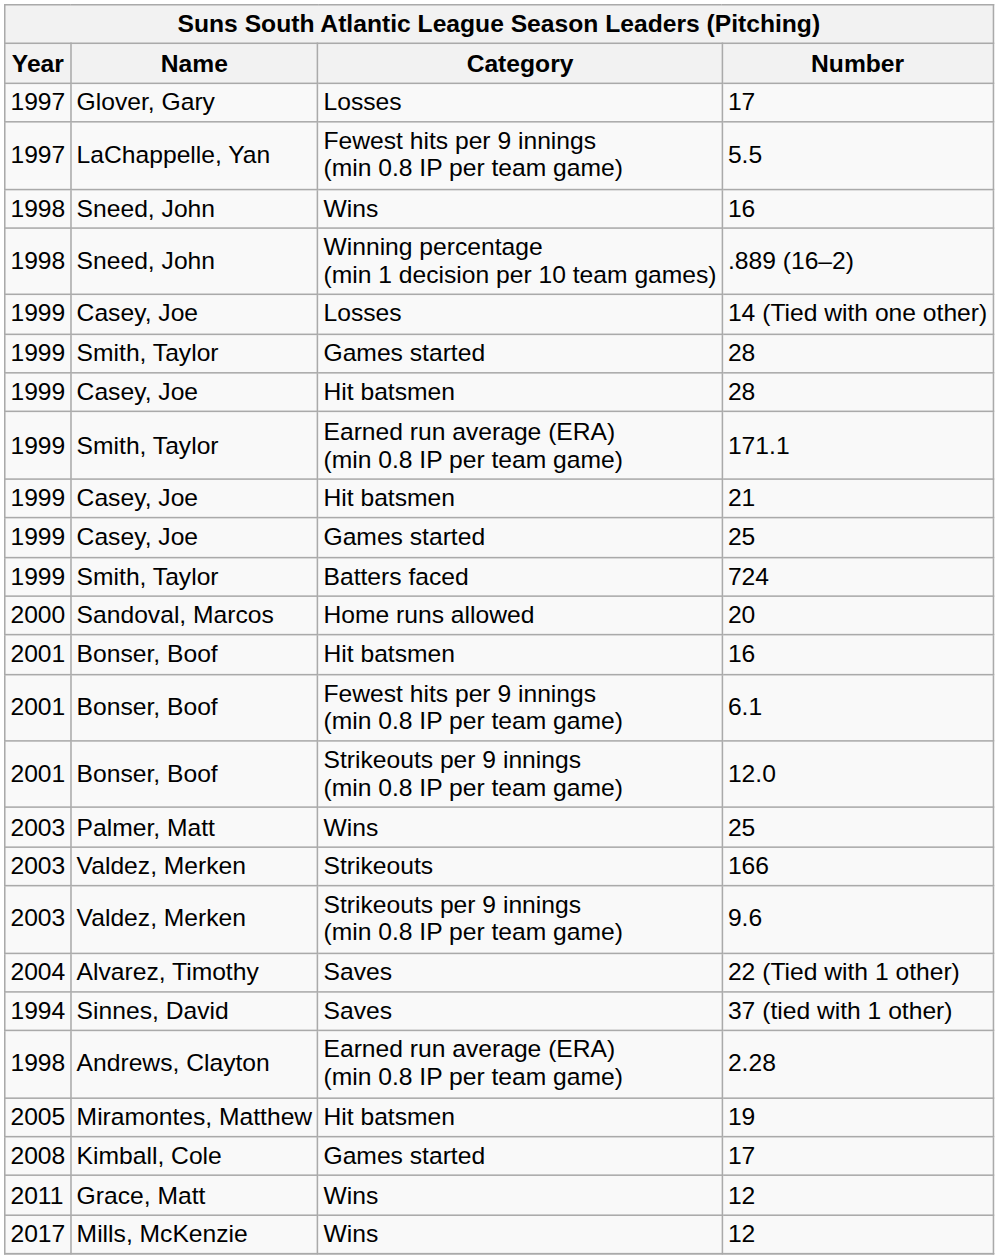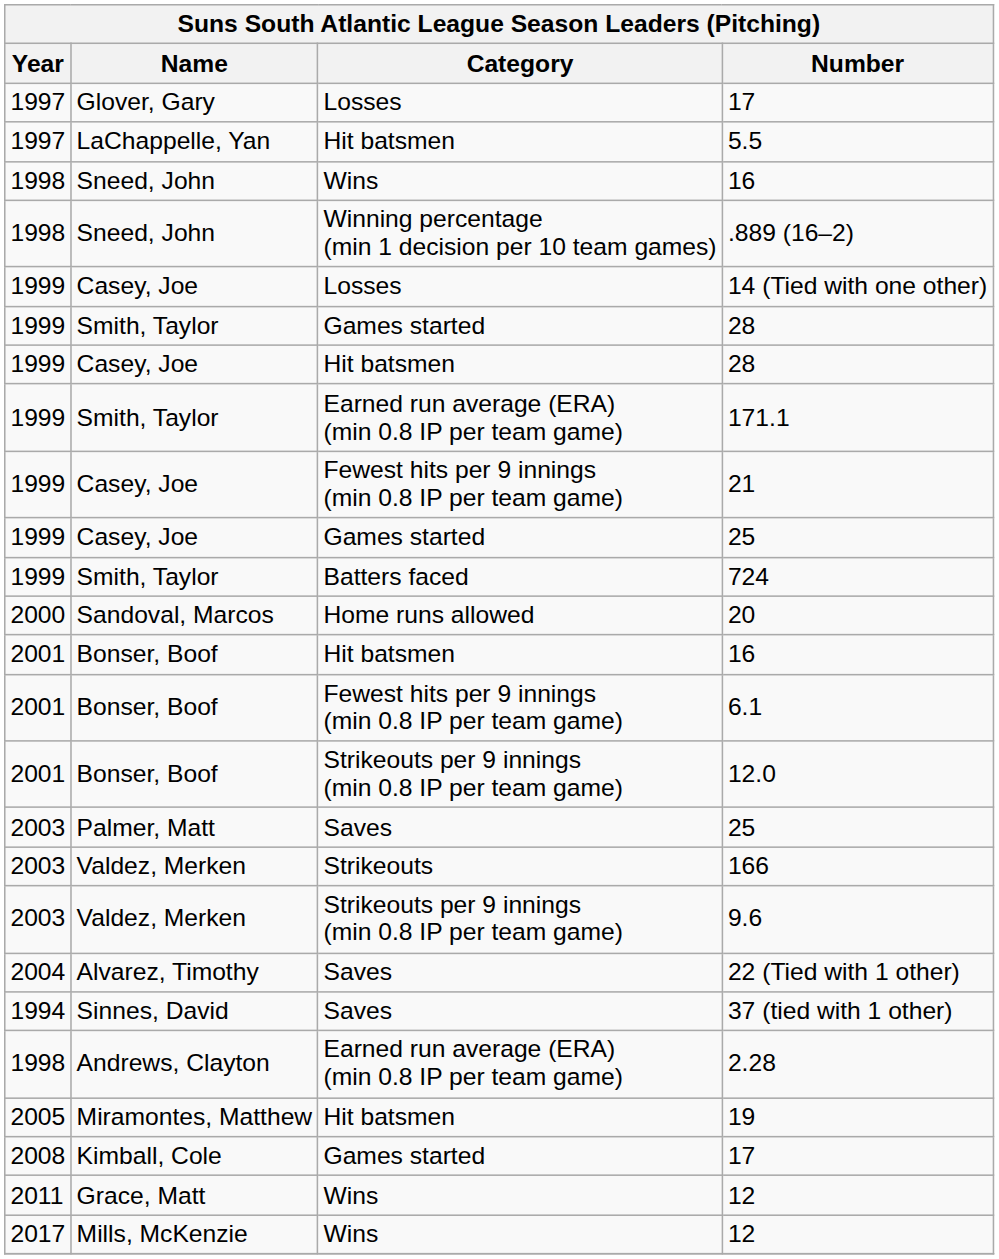 <table class="wikitable sortable collapsible collapsed ">
 <tr>
 <th colspan="4">Suns South Atlantic  League Season Leaders (Pitching)</th>
 </tr>
 <tr>
 <th>Year</th>
 <th>Name</th>
 <th>Category</th>
 <th>Number</th>
 </tr>
 <tr>
 <td>1997</td>
 <td>Glover, Gary</td>
 <td>Losses</td>
 <td>17</td>
 </tr>
 <tr>
 <td>1997</td>
 <td>LaChappelle, Yan</td>
-<td>Fewest hits per 9 innings <br> (min 0.8 IP per team game)</td>
+<td>Hit batsmen</td>
 <td>5.5</td>
 </tr>
 <tr>
 <td>1998</td>
 <td>Sneed,  John</td>
 <td>Wins</td>
 <td>16</td>
 </tr>
 <tr>
 <td>1998</td>
 <td>Sneed, John</td>
 <td>Winning percentage <br>  (min 1 decision per 10 team games)</td>
 <td>.889 (16–2)</td>
 </tr>
 <tr>
 <td>1999</td>
 <td>Casey, Joe</td>
 <td>Losses</td>
 <td>14 (Tied with one other)</td>
 </tr>
 <tr>
 <td>1999</td>
 <td>Smith, Taylor</td>
 <td>Games started</td>
 <td>28</td>
 </tr>
 <tr>
 <td>1999</td>
 <td>Casey, Joe</td>
 <td>Hit batsmen</td>
 <td>28</td>
 </tr>
 <tr>
 <td>1999</td>
 <td>Smith, Taylor</td>
 <td>Earned run average (ERA) <br> (min 0.8 IP per team game)</td>
 <td>171.1</td>
 </tr>
 <tr>
 <td>1999</td>
 <td>Casey, Joe</td>
-<td>Hit batsmen</td>
+<td>Fewest hits per 9 innings <br> (min 0.8 IP per team game)</td>
 <td>21</td>
 </tr>
 <tr>
 <td>1999</td>
 <td>Casey, Joe</td>
 <td>Games started</td>
 <td>25</td>
 </tr>
 <tr>
 <td>1999</td>
 <td>Smith, Taylor</td>
 <td>Batters faced</td>
 <td>724</td>
 </tr>
 <tr>
 <td>2000</td>
 <td>Sandoval, Marcos</td>
 <td>Home runs allowed</td>
 <td>20</td>
 </tr>
 <tr>
 <td>2001</td>
 <td>Bonser, Boof</td>
 <td>Hit batsmen</td>
 <td>16</td>
 </tr>
 <tr>
 <td>2001</td>
 <td>Bonser, Boof</td>
 <td>Fewest hits per 9 innings  <br> (min 0.8 IP per team game)</td>
 <td>6.1</td>
 </tr>
 <tr>
 <td>2001</td>
 <td>Bonser, Boof</td>
 <td>Strikeouts per 9 innings  <br> (min 0.8 IP per team game)</td>
 <td>12.0</td>
 </tr>
 <tr>
 <td>2003</td>
 <td>Palmer, Matt</td>
-<td>Wins</td>
+<td>Saves</td>
 <td>25</td>
 </tr>
 <tr>
 <td>2003</td>
 <td>Valdez, Merken</td>
 <td>Strikeouts</td>
 <td>166</td>
 </tr>
 <tr>
 <td>2003</td>
 <td>Valdez, Merken</td>
 <td>Strikeouts per 9 innings <br> (min 0.8 IP per team game)</td>
 <td>9.6</td>
 </tr>
 <tr>
 <td>2004</td>
 <td>Alvarez, Timothy</td>
 <td>Saves</td>
 <td>22 (Tied with 1 other)</td>
 </tr>
 <tr>
 <td>1994</td>
 <td>Sinnes, David</td>
 <td>Saves</td>
 <td>37 (tied with 1 other)</td>
 </tr>
 <tr>
 <td>1998</td>
 <td>Andrews, Clayton</td>
 <td>Earned run average (ERA) <br> (min 0.8 IP per team game)</td>
 <td>2.28</td>
 </tr>
 <tr>
 <td>2005</td>
 <td>Miramontes, Matthew</td>
 <td>Hit batsmen</td>
 <td>19</td>
 </tr>
 <tr>
 <td>2008</td>
 <td>Kimball, Cole</td>
 <td>Games started</td>
 <td>17</td>
 </tr>
 <tr>
 <td>2011</td>
 <td>Grace, Matt</td>
 <td>Wins</td>
 <td>12</td>
 </tr>
 <tr>
 <td>2017</td>
 <td>Mills, McKenzie</td>
 <td>Wins</td>
 <td>12</td>
 </tr>
 <tr>
 </tr>
 </table>
